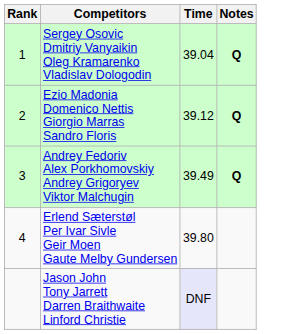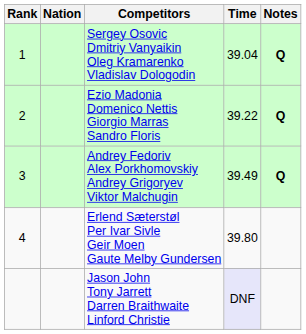 <table class="wikitable sortable" style="text-align:center">
 <tr>
 <th>Rank</th>
+<th>Nation</th>
 <th>Competitors</th>
 <th>Time</th>
 <th>Notes</th>
 </tr>
 <tr bgcolor=ccffcc>
 <td>1</td>
+<td align=left></td>
 <td align=left><a href='#'>Sergey Osovic</a><br><a href='#'>Dmitriy Vanyaikin</a><br><a href='#'>Oleg Kramarenko</a><br><a href='#'>Vladislav Dologodin</a></td>
 <td>39.04</td>
 <td><strong>Q</strong></td>
 </tr>
 <tr bgcolor=ccffcc>
 <td>2</td>
+<td align=left></td>
 <td align=left><a href='#'>Ezio Madonia</a><br><a href='#'>Domenico Nettis</a><br><a href='#'>Giorgio Marras</a><br><a href='#'>Sandro Floris</a></td>
-<td>39.12</td>
+<td>39.22</td>
 <td><strong>Q</strong></td>
 </tr>
 <tr bgcolor=ccffcc>
 <td>3</td>
+<td align=left></td>
 <td align=left><a href='#'>Andrey Fedoriv</a><br><a href='#'>Alex Porkhomovskiy</a><br><a href='#'>Andrey Grigoryev</a><br><a href='#'>Viktor Malchugin</a></td>
 <td>39.49</td>
 <td><strong>Q</strong></td>
 </tr>
 <tr>
 <td>4</td>
+<td align=left></td>
 <td align=left><a href='#'>Erlend Sæterstøl</a><br><a href='#'>Per Ivar Sivle</a><br><a href='#'>Geir Moen</a><br><a href='#'>Gaute Melby Gundersen</a></td>
 <td>39.80</td>
 <td></td>
 </tr>
 <tr>
 <td></td>
+<td align=left></td>
 <td align=left><a href='#'>Jason John</a><br><a href='#'>Tony Jarrett</a><br><a href='#'>Darren Braithwaite</a><br><a href='#'>Linford Christie</a></td>
 <td style="background: lavender;">DNF</td>
 <td></td>
 </tr>
 </table>
